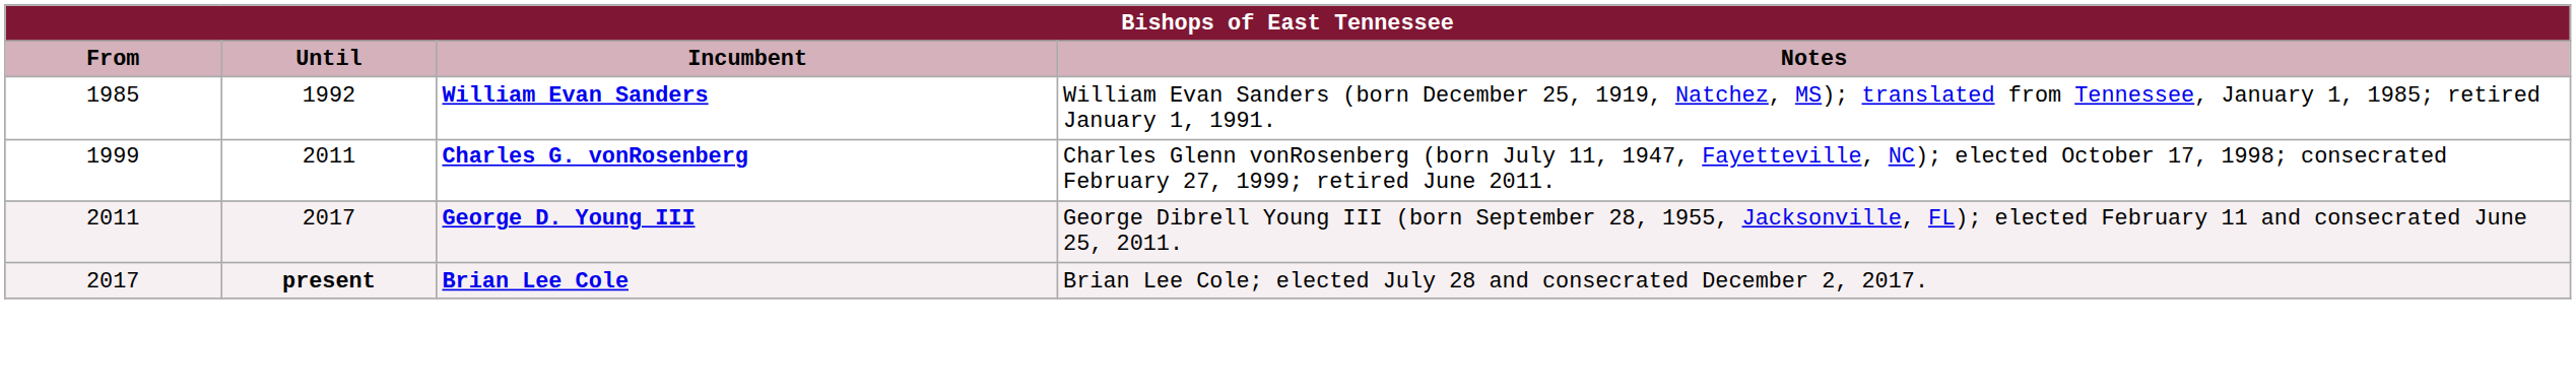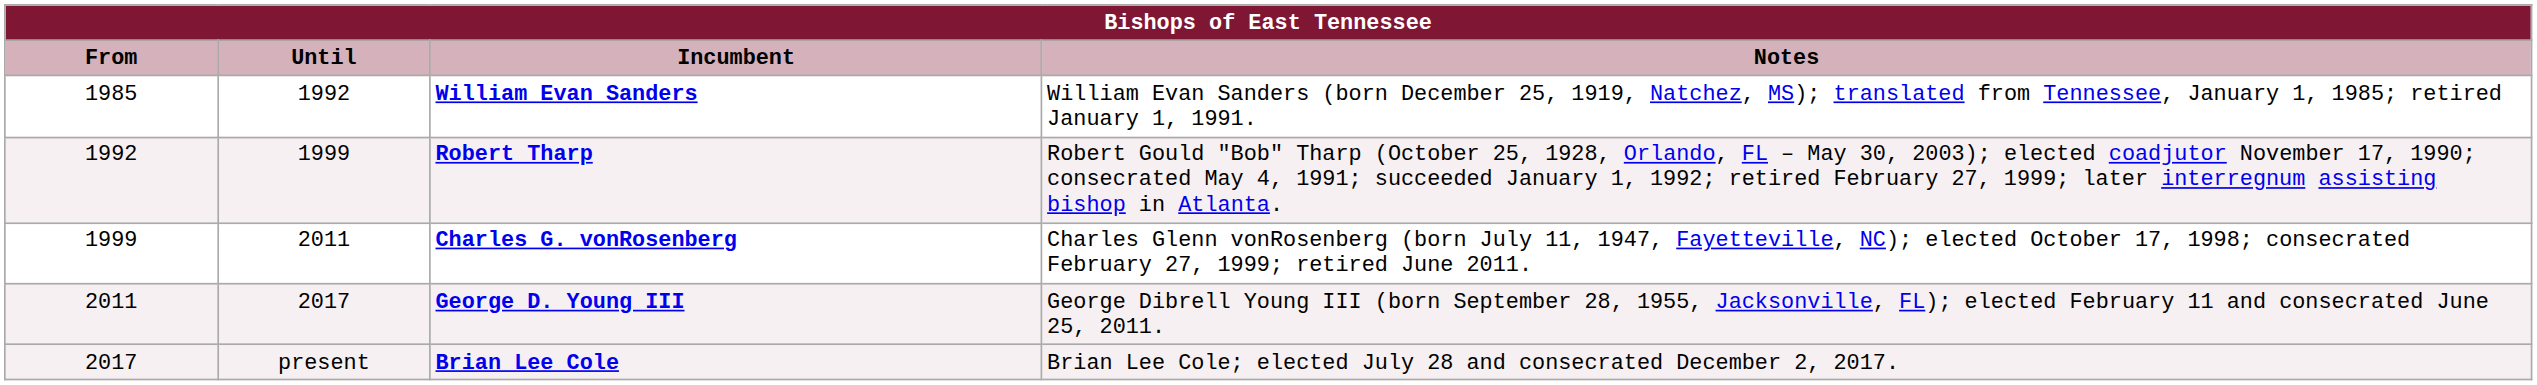 <table class="wikitable" style="width: 95%;">
 <tr>
 <th colspan="4" style="background-color: #7F1734; color: white;">Bishops of East Tennessee</th>
 </tr>
 <tr>
 <th style="background-color: #D4B1BB; width: 8%;">From</th>
 <th style="background-color: #D4B1BB; width: 8%;">Until</th>
 <th style="background-color: #D4B1BB; width: 23%;">Incumbent</th>
 <th style="background-color: #D4B1BB; width: 56%;">Notes</th>
 </tr>
 <tr valign="top" style="background-color: white;">
 <td style="text-align: center;">1985</td>
 <td style="text-align: center;">1992</td>
 <td><strong><a href='#'>William Evan Sanders</a></strong></td>
 <td>William Evan Sanders (born December 25, 1919, <a href='#'>Natchez</a>, <a href='#'>MS</a>); <a href='#'>translated</a> from <a href='#'>Tennessee</a>, January 1, 1985; retired January 1, 1991.</td>
 </tr>
+<tr valign="top" style="background-color: #F7F0F2;">
+<td style="text-align: center;">1992</td>
+<td style="text-align: center;">1999</td>
+<td><strong><a href='#'>Robert Tharp</a></strong></td>
+<td>Robert Gould "Bob" Tharp (October 25, 1928, <a href='#'>Orlando</a>, <a href='#'>FL</a> – May 30, 2003); elected <a href='#'>coadjutor</a> November 17, 1990; consecrated May 4, 1991; succeeded January 1, 1992; retired February 27, 1999; later <a href='#'>interregnum</a> <a href='#'>assisting bishop</a> in <a href='#'>Atlanta</a>.</td>
+</tr>
 <tr valign="top" style="background-color: white;">
 <td style="text-align: center;">1999</td>
 <td style="text-align: center;">2011</td>
 <td><strong><a href='#'>Charles G. vonRosenberg</a></strong></td>
 <td>Charles Glenn vonRosenberg (born July 11, 1947, <a href='#'>Fayetteville</a>, <a href='#'>NC</a>); elected October 17, 1998; consecrated February 27, 1999; retired June 2011.</td>
 </tr>
 <tr valign="top" style="background-color: #F7F0F2;">
 <td style="text-align: center;">2011</td>
 <td style="text-align: center;">2017</td>
 <td><strong><a href='#'>George D. Young III</a></strong></td>
 <td>George Dibrell Young III (born September 28, 1955, <a href='#'>Jacksonville</a>, <a href='#'>FL</a>); elected February 11 and consecrated June 25, 2011.</td>
 </tr>
 <tr valign="top" style="background-color: #F7F0F2;">
 <td style="text-align: center;">2017</td>
-<td style="text-align: center;"><strong>present</strong></td>
+<td style="text-align: center;">present</td>
 <td><strong><a href='#'>Brian Lee Cole</a></strong></td>
 <td>Brian Lee Cole; elected July 28 and consecrated December 2, 2017.</td>
 </tr>
 </table>
